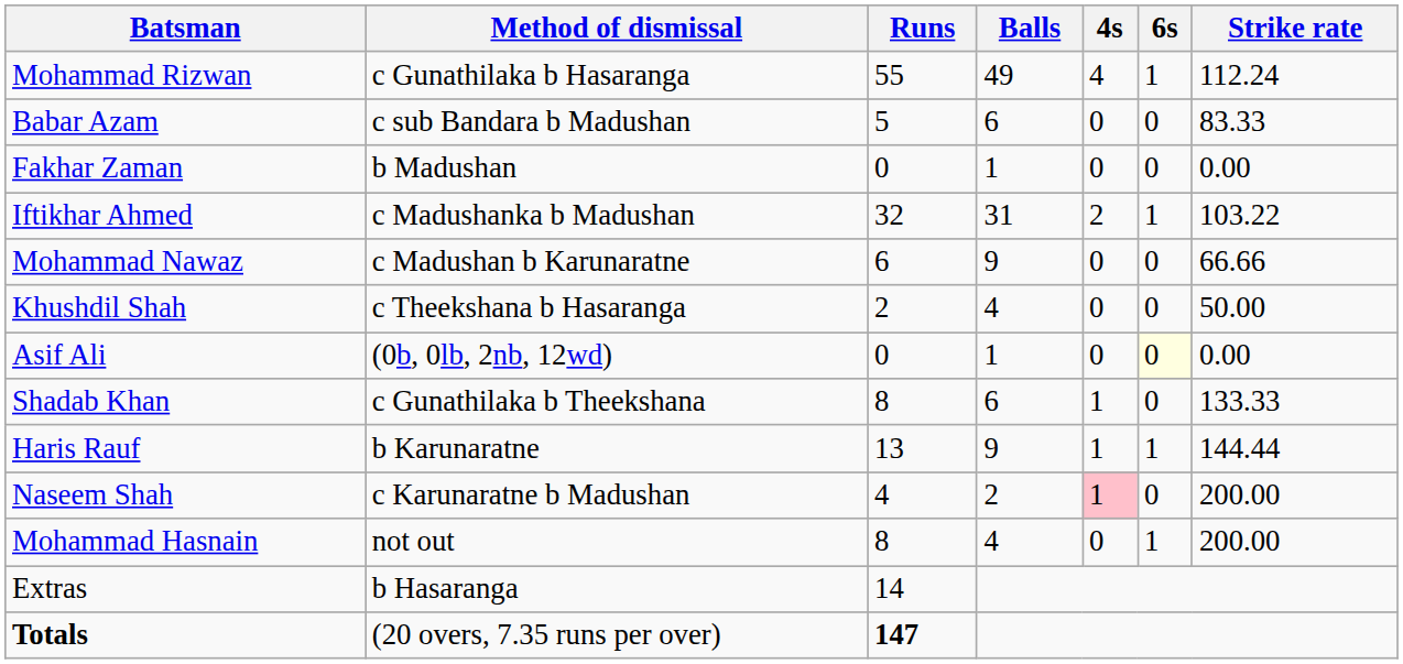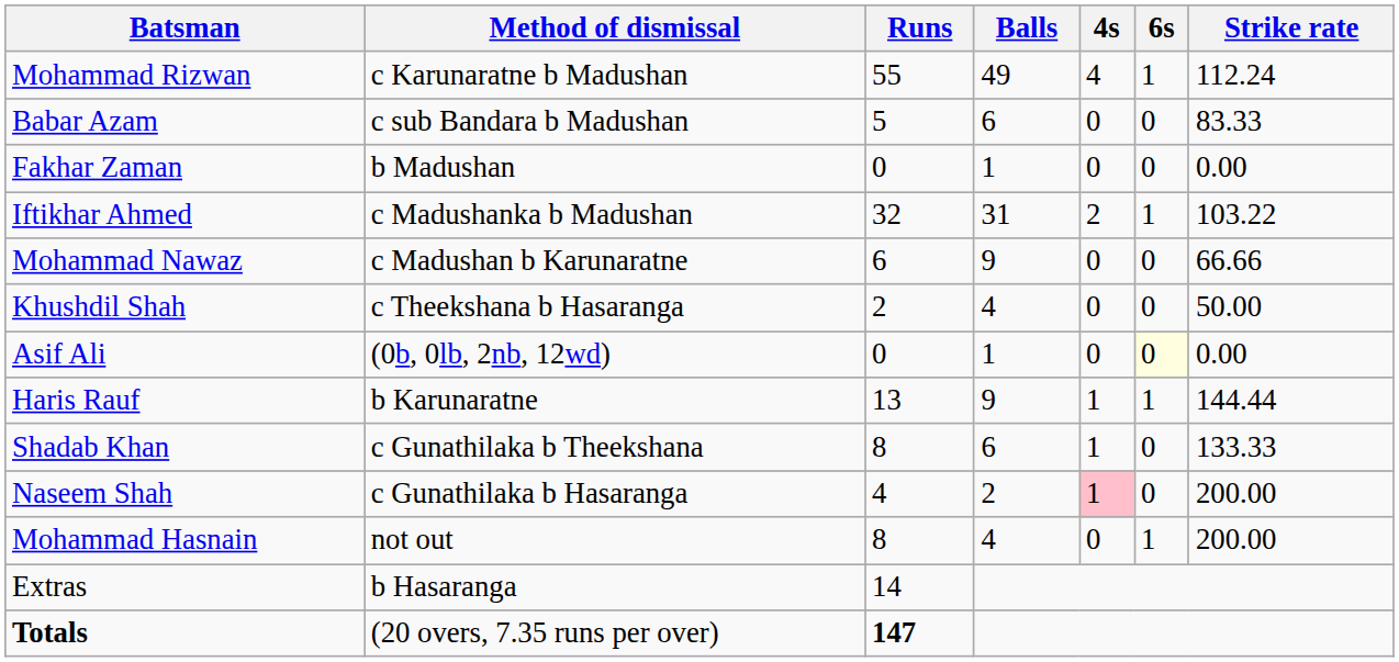 <table class=wikitable style="width: 60%;">
 <tr>
 <th><a href='#'>Batsman</a></th>
 <th><a href='#'>Method of dismissal</a></th>
 <th><a href='#'>Runs</a></th>
 <th><a href='#'>Balls</a></th>
 <th>4s</th>
 <th>6s</th>
 <th><a href='#'>Strike rate</a></th>
 </tr>
 <tr>
 <td><a href='#'>Mohammad Rizwan</a></td>
-<td>c Gunathilaka  b Hasaranga</td>
+<td>c Karunaratne b Madushan</td>
 <td>55</td>
 <td>49</td>
 <td>4</td>
 <td>1</td>
 <td>112.24</td>
 </tr>
 <tr>
 <td><a href='#'>Babar Azam</a></td>
 <td>c sub Bandara b Madushan</td>
 <td>5</td>
 <td>6</td>
 <td>0</td>
 <td>0</td>
 <td>83.33</td>
 </tr>
 <tr>
 <td><a href='#'>Fakhar Zaman</a></td>
 <td>b Madushan</td>
 <td>0</td>
 <td>1</td>
 <td>0</td>
 <td>0</td>
 <td>0.00</td>
 </tr>
 <tr>
 <td><a href='#'>Iftikhar Ahmed</a></td>
 <td>c Madushanka  b Madushan</td>
 <td>32</td>
 <td>31</td>
 <td>2</td>
 <td>1</td>
 <td>103.22</td>
 </tr>
 <tr>
 <td><a href='#'>Mohammad Nawaz</a></td>
 <td>c Madushan  b Karunaratne</td>
 <td>6</td>
 <td>9</td>
 <td>0</td>
 <td>0</td>
 <td>66.66</td>
 </tr>
 <tr>
 <td><a href='#'>Khushdil Shah</a></td>
 <td>c Theekshana b Hasaranga</td>
 <td>2</td>
 <td>4</td>
 <td>0</td>
 <td>0</td>
 <td>50.00</td>
 </tr>
 <tr>
 <td><a href='#'>Asif Ali</a></td>
 <td>(0<a href='#'>b</a>, 0<a href='#'>lb</a>, 2<a href='#'>nb</a>, 12<a href='#'>wd</a>)</td>
 <td>0</td>
 <td>1</td>
 <td>0</td>
 <td style="background: lightyellow;">0</td>
 <td>0.00</td>
 </tr>
 <tr>
+<td><a href='#'>Haris Rauf</a></td>
+<td>b Karunaratne</td>
+<td>13</td>
+<td>9</td>
+<td>1</td>
+<td>1</td>
+<td>144.44</td>
+</tr>
+<tr>
 <td><a href='#'>Shadab Khan</a></td>
 <td>c Gunathilaka  b Theekshana</td>
 <td>8</td>
 <td>6</td>
 <td>1</td>
 <td>0</td>
 <td>133.33</td>
 </tr>
 <tr>
-<td><a href='#'>Haris Rauf</a></td>
-<td>b Karunaratne</td>
-<td>13</td>
-<td>9</td>
-<td>1</td>
-<td>1</td>
-<td>144.44</td>
-</tr>
-<tr>
 <td><a href='#'>Naseem Shah</a></td>
-<td>c Karunaratne b Madushan</td>
+<td>c Gunathilaka  b Hasaranga</td>
 <td>4</td>
 <td>2</td>
 <td style="background: pink;">1</td>
 <td>0</td>
 <td>200.00</td>
 </tr>
 <tr>
 <td><a href='#'>Mohammad Hasnain</a></td>
 <td>not out</td>
 <td>8</td>
 <td>4</td>
 <td>0</td>
 <td>1</td>
 <td>200.00</td>
 </tr>
 <tr>
 <td>Extras</td>
 <td>b Hasaranga</td>
 <td>14</td>
 <td colspan="4"></td>
 </tr>
 <tr>
 <td><strong>Totals</strong></td>
 <td>(20 overs, 7.35 runs per over)</td>
 <td><strong>147</strong></td>
 <td colspan="4"></td>
 </tr>
 </table>
